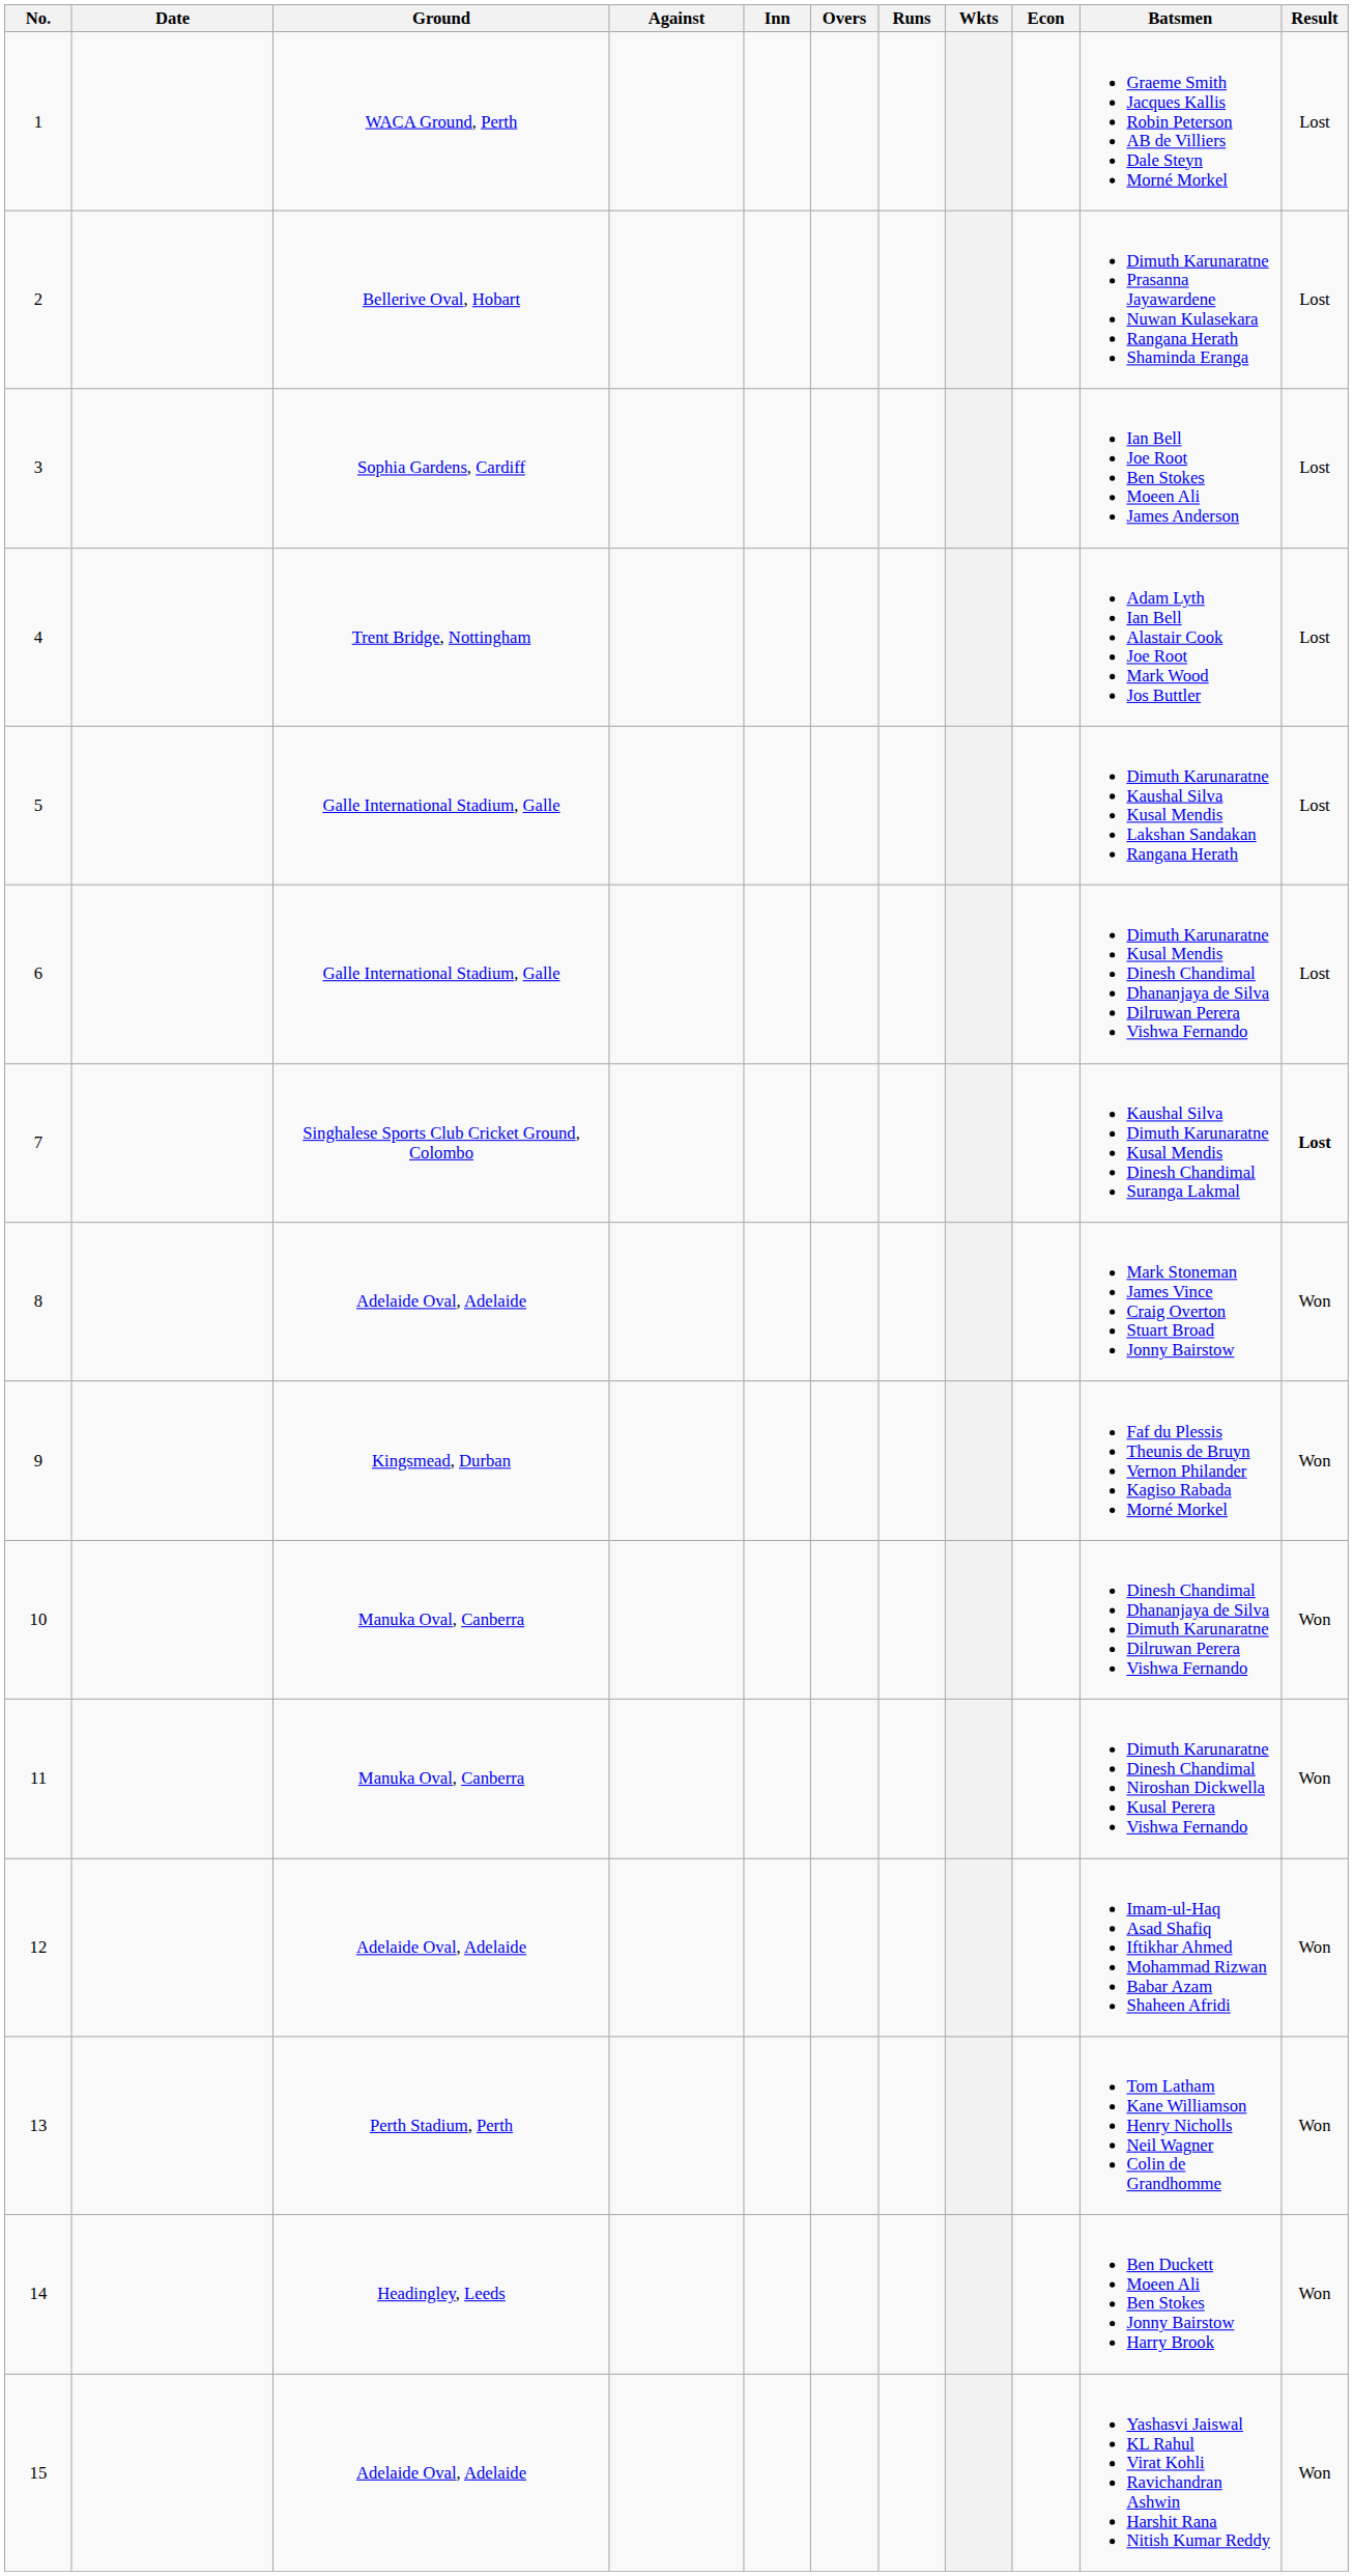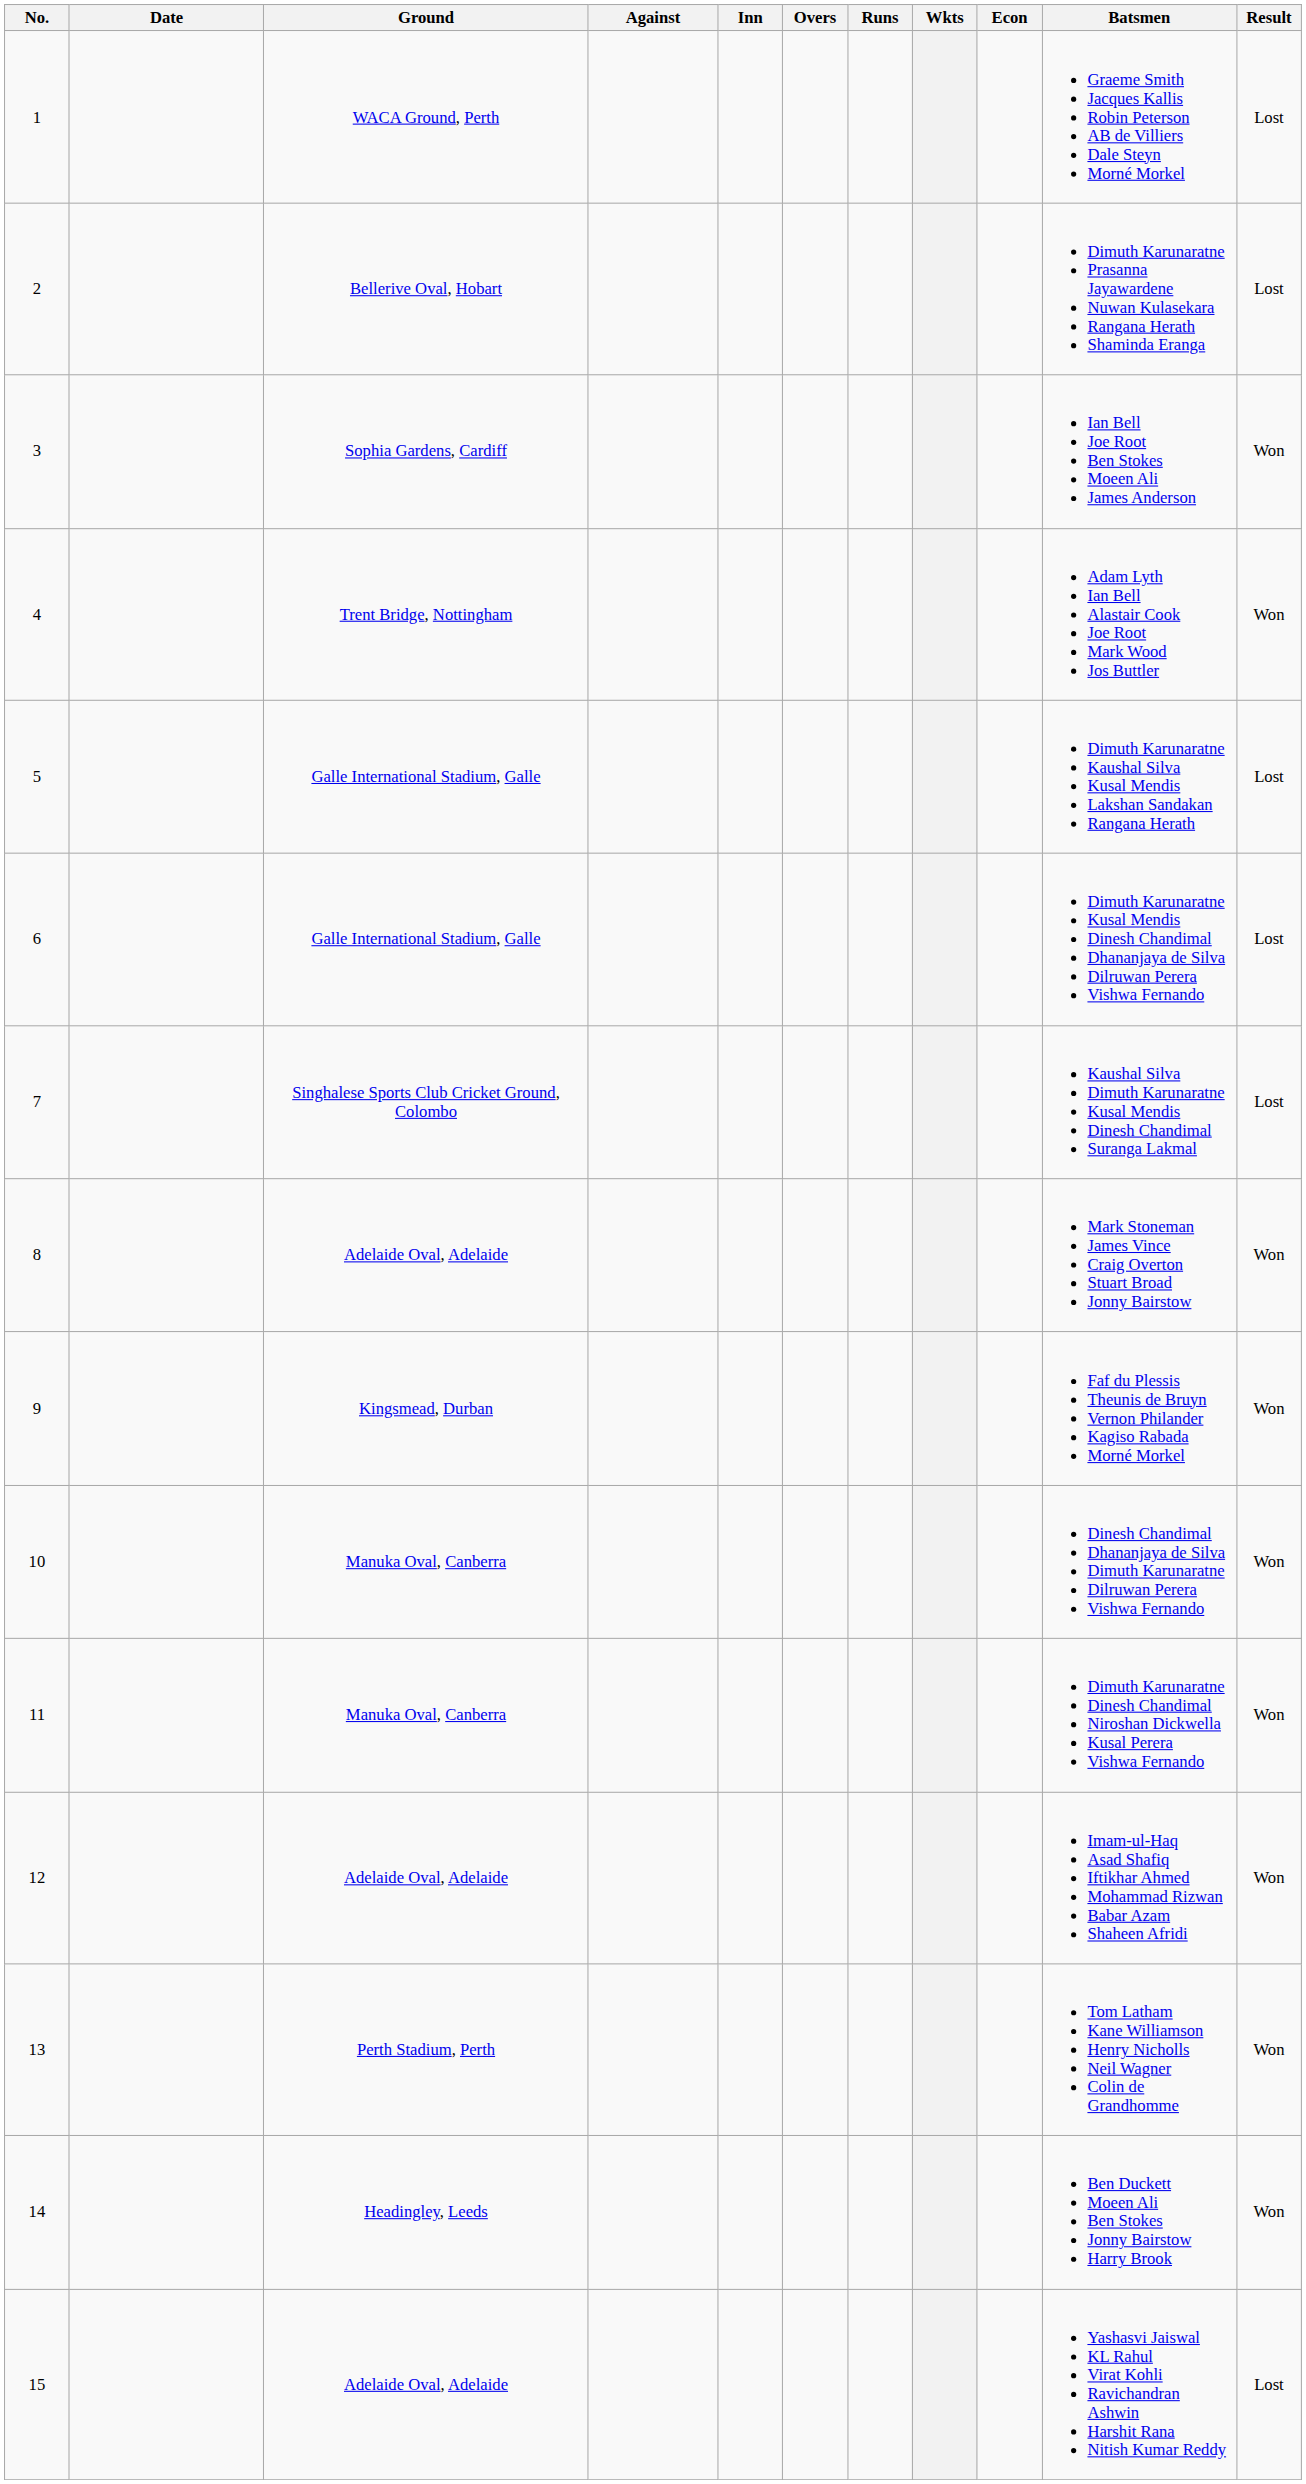 <table class="wikitable plainrowheaders sortable">
 <tr>
 <th style="width:5%;">No.</th>
 <th style="width:15%;">Date</th>
 <th style="width:25%;">Ground</th>
 <th style="width:10%;">Against</th>
 <th style="width:5%;">Inn</th>
 <th style="width:5%;">Overs</th>
 <th style="width:5%;">Runs</th>
 <th style="width:5%;">Wkts</th>
 <th style="width:5%;">Econ</th>
 <th style="width:15%;" class="unsortable">Batsmen</th>
 <th style="width:5%;">Result</th>
 </tr>
 <tr align=center>
 <td>1</td>
 <td></td>
 <td><a href='#'>WACA Ground</a>, <a href='#'>Perth</a></td>
 <td></td>
 <td></td>
 <td></td>
 <td></td>
 <th scope="row"></th>
 <td></td>
 <td align=left><br><ul><li><a href='#'>Graeme Smith</a></li><li><a href='#'>Jacques Kallis</a></li><li><a href='#'>Robin Peterson</a></li><li><a href='#'>AB de Villiers</a></li><li><a href='#'>Dale Steyn</a></li><li><a href='#'>Morné Morkel</a></li></ul></td>
 <td>Lost</td>
 </tr>
 <tr align=center>
 <td>2</td>
 <td></td>
 <td><a href='#'>Bellerive Oval</a>, <a href='#'>Hobart</a></td>
 <td></td>
 <td></td>
 <td></td>
 <td></td>
 <th scope="row"></th>
 <td></td>
 <td align=left><br><ul><li><a href='#'>Dimuth Karunaratne</a></li><li><a href='#'>Prasanna Jayawardene</a></li><li><a href='#'>Nuwan Kulasekara</a></li><li><a href='#'>Rangana Herath</a></li><li><a href='#'>Shaminda Eranga</a></li></ul></td>
 <td>Lost</td>
 </tr>
 <tr align=center>
 <td>3</td>
 <td></td>
 <td><a href='#'>Sophia Gardens</a>, <a href='#'>Cardiff</a></td>
 <td></td>
 <td></td>
 <td></td>
 <td></td>
 <th scope="row"></th>
 <td></td>
 <td align=left><br><ul><li><a href='#'>Ian Bell</a></li><li><a href='#'>Joe Root</a></li><li><a href='#'>Ben Stokes</a></li><li><a href='#'>Moeen Ali</a></li><li><a href='#'>James Anderson</a></li></ul></td>
-<td>Lost</td>
+<td>Won</td>
 </tr>
 <tr align=center>
 <td>4</td>
 <td></td>
 <td><a href='#'>Trent Bridge</a>, <a href='#'>Nottingham</a></td>
 <td></td>
 <td></td>
 <td></td>
 <td></td>
 <th scope="row"></th>
 <td></td>
 <td align=left><br><ul><li><a href='#'>Adam Lyth</a></li><li><a href='#'>Ian Bell</a></li><li><a href='#'>Alastair Cook</a></li><li><a href='#'>Joe Root</a></li><li><a href='#'>Mark Wood</a></li><li><a href='#'>Jos Buttler</a></li></ul></td>
-<td>Lost</td>
+<td>Won</td>
 </tr>
 <tr align=center>
 <td>5</td>
 <td> </td>
 <td><a href='#'>Galle International Stadium</a>, <a href='#'>Galle</a></td>
 <td></td>
 <td></td>
 <td></td>
 <td></td>
 <th scope="row"></th>
 <td></td>
 <td align=left><br><ul><li><a href='#'>Dimuth Karunaratne</a></li><li><a href='#'>Kaushal Silva</a></li><li><a href='#'>Kusal Mendis</a></li><li><a href='#'>Lakshan Sandakan</a></li><li><a href='#'>Rangana Herath</a></li></ul></td>
 <td>Lost</td>
 </tr>
 <tr align=center>
 <td>6</td>
 <td> </td>
 <td><a href='#'>Galle International Stadium</a>, <a href='#'>Galle</a></td>
 <td></td>
 <td></td>
 <td></td>
 <td></td>
 <th scope="row"></th>
 <td></td>
 <td align=left><br><ul><li><a href='#'>Dimuth Karunaratne</a></li><li><a href='#'>Kusal Mendis</a></li><li><a href='#'>Dinesh Chandimal</a></li><li><a href='#'>Dhananjaya de Silva</a></li><li><a href='#'>Dilruwan Perera</a></li><li><a href='#'>Vishwa Fernando</a></li></ul></td>
 <td>Lost</td>
 </tr>
 <tr align=center>
 <td>7</td>
 <td></td>
 <td><a href='#'>Singhalese Sports Club Cricket Ground</a>, <a href='#'>Colombo</a></td>
 <td></td>
 <td></td>
 <td></td>
 <td></td>
 <th scope="row"></th>
 <td></td>
 <td align=left><br><ul><li><a href='#'>Kaushal Silva</a></li><li><a href='#'>Dimuth Karunaratne</a></li><li><a href='#'>Kusal Mendis</a></li><li><a href='#'>Dinesh Chandimal</a></li><li><a href='#'>Suranga Lakmal</a></li></ul></td>
-<td><strong>Lost</strong></td>
+<td>Lost</td>
 </tr>
 <tr align=center>
 <td>8</td>
 <td></td>
 <td><a href='#'>Adelaide Oval</a>, <a href='#'>Adelaide</a></td>
 <td></td>
 <td></td>
 <td></td>
 <td></td>
 <th scope="row"></th>
 <td></td>
 <td align=left><br><ul><li><a href='#'>Mark Stoneman</a></li><li><a href='#'>James Vince</a></li><li><a href='#'>Craig Overton</a></li><li><a href='#'>Stuart Broad</a></li><li><a href='#'>Jonny Bairstow</a></li></ul></td>
 <td>Won</td>
 </tr>
 <tr align=center>
 <td>9</td>
 <td> </td>
 <td><a href='#'>Kingsmead</a>, <a href='#'>Durban</a></td>
 <td></td>
 <td></td>
 <td></td>
 <td></td>
 <th scope="row"></th>
 <td></td>
 <td align=left><br><ul><li><a href='#'>Faf du Plessis</a></li><li><a href='#'>Theunis de Bruyn</a></li><li><a href='#'>Vernon Philander</a></li><li><a href='#'>Kagiso Rabada</a></li><li><a href='#'>Morné Morkel</a></li></ul></td>
 <td>Won</td>
 </tr>
 <tr align=center>
 <td>10</td>
 <td> </td>
 <td><a href='#'>Manuka Oval</a>, <a href='#'>Canberra</a></td>
 <td></td>
 <td></td>
 <td></td>
 <td></td>
 <th scope="row"></th>
 <td></td>
 <td align=left><br><ul><li><a href='#'>Dinesh Chandimal</a></li><li><a href='#'>Dhananjaya de Silva</a></li><li><a href='#'>Dimuth Karunaratne</a></li><li><a href='#'>Dilruwan Perera</a></li><li><a href='#'>Vishwa Fernando</a></li></ul></td>
 <td>Won</td>
 </tr>
 <tr align=center>
 <td>11</td>
 <td> </td>
 <td><a href='#'>Manuka Oval</a>, <a href='#'>Canberra</a></td>
 <td></td>
 <td></td>
 <td></td>
 <td></td>
 <th scope="row"></th>
 <td></td>
 <td align=left><br><ul><li><a href='#'>Dimuth Karunaratne</a></li><li><a href='#'>Dinesh Chandimal</a></li><li><a href='#'>Niroshan Dickwella</a></li><li><a href='#'>Kusal Perera</a></li><li><a href='#'>Vishwa Fernando</a></li></ul></td>
 <td>Won</td>
 </tr>
 <tr align=center>
 <td>12</td>
 <td></td>
 <td><a href='#'>Adelaide Oval</a>, <a href='#'>Adelaide</a></td>
 <td></td>
 <td></td>
 <td></td>
 <td></td>
 <th scope="row"></th>
 <td></td>
 <td align=left><br><ul><li><a href='#'>Imam-ul-Haq</a></li><li><a href='#'>Asad Shafiq</a></li><li><a href='#'>Iftikhar Ahmed</a></li><li><a href='#'>Mohammad Rizwan</a></li><li><a href='#'>Babar Azam</a></li><li><a href='#'>Shaheen Afridi</a></li></ul></td>
 <td>Won</td>
 </tr>
 <tr align=center>
 <td>13</td>
 <td> </td>
 <td><a href='#'>Perth Stadium</a>, <a href='#'>Perth</a></td>
 <td></td>
 <td></td>
 <td></td>
 <td></td>
 <th scope="row"></th>
 <td></td>
 <td align=left><br><ul><li><a href='#'>Tom Latham</a></li><li><a href='#'>Kane Williamson</a></li><li><a href='#'>Henry Nicholls</a></li><li><a href='#'>Neil Wagner</a></li><li><a href='#'>Colin de Grandhomme</a></li></ul></td>
 <td>Won</td>
 </tr>
 <tr align=center>
 <td>14</td>
 <td></td>
 <td><a href='#'>Headingley</a>, <a href='#'>Leeds</a></td>
 <td></td>
 <td></td>
 <td></td>
 <td></td>
 <th scope="row"></th>
 <td></td>
 <td align=left><br><ul><li><a href='#'>Ben Duckett</a></li><li><a href='#'>Moeen Ali</a></li><li><a href='#'>Ben Stokes</a></li><li><a href='#'>Jonny Bairstow</a></li><li><a href='#'>Harry Brook</a></li></ul></td>
 <td>Won</td>
 </tr>
 <tr align=center>
 <td>15</td>
 <td></td>
 <td><a href='#'>Adelaide Oval</a>, <a href='#'>Adelaide</a></td>
 <td></td>
 <td></td>
 <td></td>
 <td></td>
 <th scope="row"></th>
 <td></td>
 <td align=left><br><ul><li><a href='#'>Yashasvi Jaiswal</a></li><li><a href='#'>KL Rahul</a></li><li><a href='#'>Virat Kohli</a></li><li><a href='#'>Ravichandran Ashwin</a></li><li><a href='#'>Harshit Rana</a></li><li><a href='#'>Nitish Kumar Reddy</a></li></ul></td>
-<td>Won</td>
+<td>Lost</td>
 </tr>
 </table>
